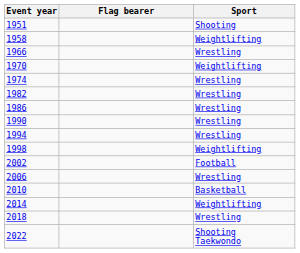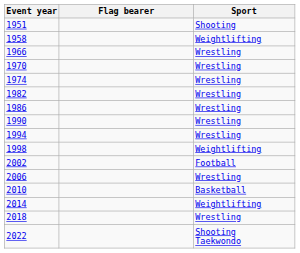 <table class="wikitable sortable">
 <tr>
 <th>Event year</th>
 <th width="200">Flag bearer</th>
 <th width="150">Sport</th>
 </tr>
 <tr>
 <td><a href='#'>1951</a></td>
 <td></td>
 <td><a href='#'>Shooting</a></td>
 </tr>
 <tr>
 <td><a href='#'>1958</a></td>
 <td></td>
 <td><a href='#'>Weightlifting</a></td>
 </tr>
 <tr>
 <td><a href='#'>1966</a></td>
 <td></td>
 <td><a href='#'>Wrestling</a></td>
 </tr>
 <tr>
 <td><a href='#'>1970</a></td>
 <td></td>
-<td><a href='#'>Weightlifting</a></td>
+<td><a href='#'>Wrestling</a></td>
 </tr>
 <tr>
 <td><a href='#'>1974</a></td>
 <td></td>
 <td><a href='#'>Wrestling</a></td>
 </tr>
 <tr>
 <td><a href='#'>1982</a></td>
 <td></td>
 <td><a href='#'>Wrestling</a></td>
 </tr>
 <tr>
 <td><a href='#'>1986</a></td>
 <td></td>
 <td><a href='#'>Wrestling</a></td>
 </tr>
 <tr>
 <td><a href='#'>1990</a></td>
 <td></td>
 <td><a href='#'>Wrestling</a></td>
 </tr>
 <tr>
 <td><a href='#'>1994</a></td>
 <td></td>
 <td><a href='#'>Wrestling</a></td>
 </tr>
 <tr>
 <td><a href='#'>1998</a></td>
 <td></td>
 <td><a href='#'>Weightlifting</a></td>
 </tr>
 <tr>
 <td><a href='#'>2002</a></td>
 <td></td>
 <td><a href='#'>Football</a></td>
 </tr>
 <tr>
 <td><a href='#'>2006</a></td>
 <td></td>
 <td><a href='#'>Wrestling</a></td>
 </tr>
 <tr>
 <td><a href='#'>2010</a></td>
 <td></td>
 <td><a href='#'>Basketball</a></td>
 </tr>
 <tr>
 <td><a href='#'>2014</a></td>
 <td></td>
 <td><a href='#'>Weightlifting</a></td>
 </tr>
 <tr>
 <td><a href='#'>2018</a></td>
 <td></td>
 <td><a href='#'>Wrestling</a></td>
 </tr>
 <tr>
 <td><a href='#'>2022</a></td>
 <td><br></td>
 <td><a href='#'>Shooting</a><br><a href='#'>Taekwondo</a></td>
 </tr>
 </table>
